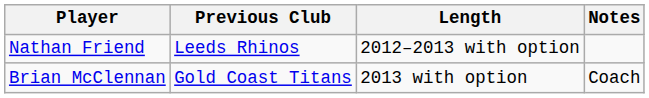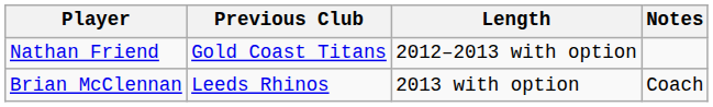 <table class="wikitable" style="font-size:90%">
 <tr bgcolor="#efefef">
 <th>Player</th>
 <th>Previous Club</th>
 <th>Length</th>
 <th>Notes</th>
 </tr>
 <tr>
 <td><a href='#'>Nathan Friend</a></td>
-<td><a href='#'>Leeds Rhinos</a></td>
+<td><a href='#'>Gold Coast Titans</a></td>
 <td>2012–2013 with option</td>
 <td></td>
 </tr>
 <tr>
 <td><a href='#'>Brian McClennan</a></td>
-<td><a href='#'>Gold Coast Titans</a></td>
+<td><a href='#'>Leeds Rhinos</a></td>
 <td>2013 with option</td>
 <td>Coach</td>
 </tr>
 </table>
